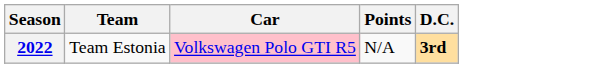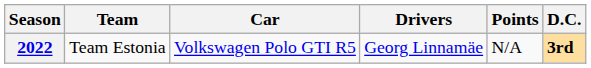 <table class="wikitable" style="font-size:85%">
 <tr>
 <th>Season</th>
 <th>Team</th>
 <th>Car</th>
+<th>Drivers</th>
 <th>Points</th>
 <th>D.C.</th>
 </tr>
 <tr>
 <th><a href='#'>2022</a></th>
 <td>Team Estonia</td>
-<td style="background: pink;"><a href='#'>Volkswagen Polo GTI R5</a></td>
+<td><a href='#'>Volkswagen Polo GTI R5</a></td>
+<td> <a href='#'>Georg Linnamäe</a></td>
 <td>N/A</td>
 <td style="background:#FFDF9F;"><strong>3rd</strong></td>
 </tr>
 </table>
